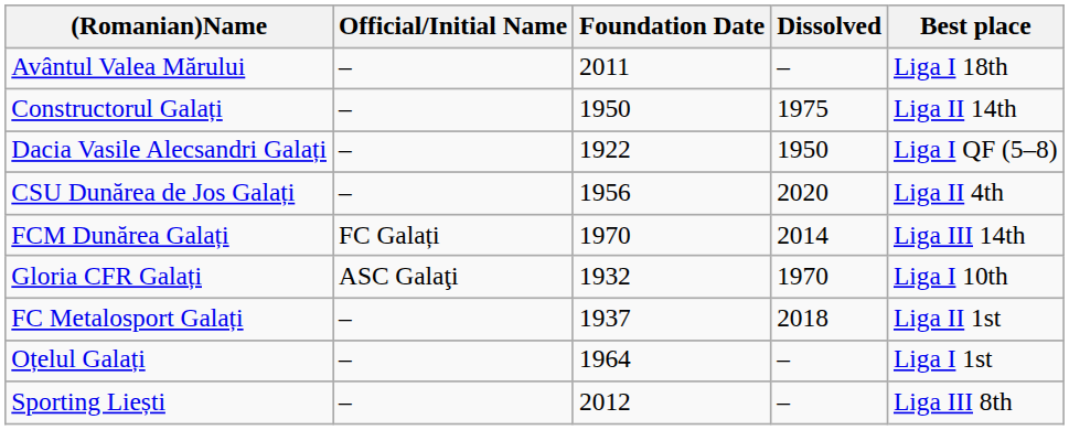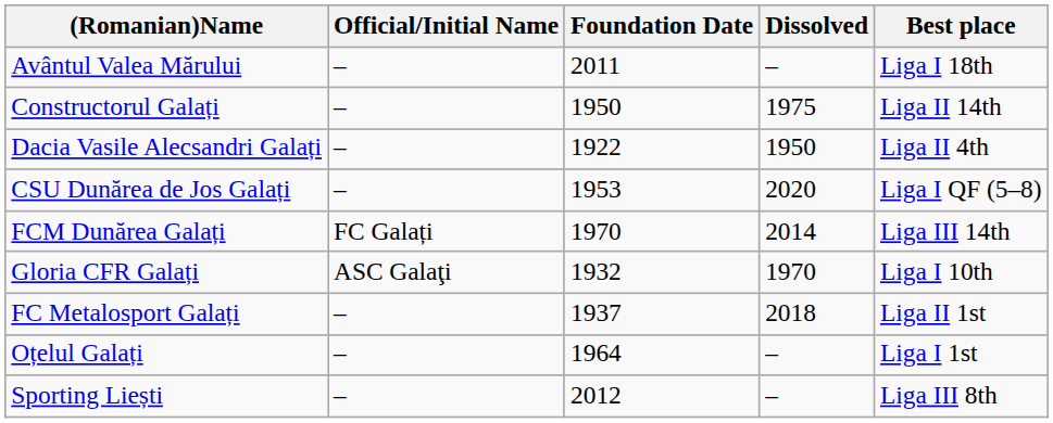 <table class="wikitable sortable mw-collapsible" style=" font-size: 87%;">
 <tr>
 <th>(Romanian)Name</th>
 <th>Official/Initial Name</th>
 <th>Foundation Date</th>
 <th>Dissolved</th>
 <th>Best place</th>
 </tr>
 <tr>
 <td><a href='#'>Avântul Valea Mărului</a></td>
 <td>–</td>
 <td>2011</td>
 <td>–</td>
 <td><a href='#'>Liga I</a> 18th</td>
 </tr>
 <tr>
 <td><a href='#'>Constructorul Galați</a></td>
 <td>–</td>
 <td>1950</td>
 <td>1975</td>
 <td><a href='#'>Liga II</a> 14th</td>
 </tr>
 <tr>
 <td><a href='#'>Dacia Vasile Alecsandri Galați</a></td>
 <td>–</td>
 <td>1922</td>
 <td>1950</td>
-<td><a href='#'>Liga I</a> QF (5–8)</td>
+<td><a href='#'>Liga II</a> 4th</td>
 </tr>
 <tr>
 <td><a href='#'>CSU Dunărea de Jos Galați</a></td>
 <td>–</td>
-<td>1956</td>
+<td>1953</td>
 <td>2020</td>
-<td><a href='#'>Liga II</a> 4th</td>
+<td><a href='#'>Liga I</a> QF (5–8)</td>
 </tr>
 <tr>
 <td><a href='#'>FCM Dunărea Galați</a></td>
 <td>FC Galați</td>
 <td>1970</td>
 <td>2014</td>
 <td><a href='#'>Liga III</a> 14th</td>
 </tr>
 <tr>
 <td><a href='#'>Gloria CFR Galați</a></td>
 <td>ASC Galaţi</td>
 <td>1932</td>
 <td>1970</td>
 <td><a href='#'>Liga I</a> 10th</td>
 </tr>
 <tr>
 <td><a href='#'>FC Metalosport Galați</a></td>
 <td>–</td>
 <td>1937</td>
 <td>2018</td>
 <td><a href='#'>Liga II</a> 1st</td>
 </tr>
 <tr>
 <td><a href='#'>Oțelul Galați</a></td>
 <td>–</td>
 <td>1964</td>
 <td>–</td>
 <td><a href='#'>Liga I</a> 1st</td>
 </tr>
 <tr>
 <td><a href='#'>Sporting Liești</a></td>
 <td>–</td>
 <td>2012</td>
 <td>–</td>
 <td><a href='#'>Liga III</a> 8th</td>
 </tr>
 </table>
